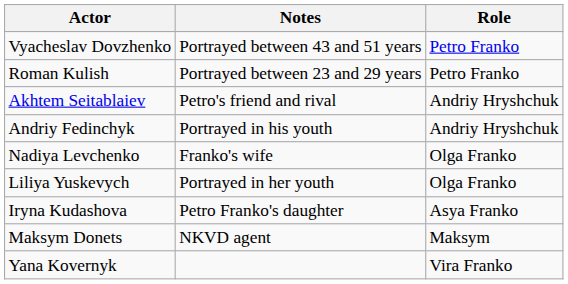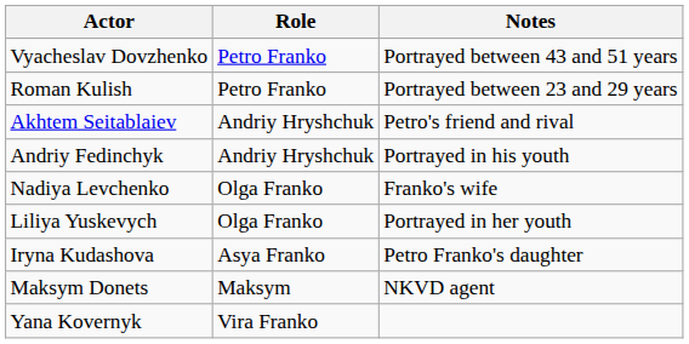 <table class="wikitable">
 <tr>
 <th>Actor</th>
+<th>Role</th>
 <th>Notes</th>
-<th>Role</th>
 </tr>
 <tr>
 <td>Vyacheslav Dovzhenko</td>
+<td><a href='#'>Petro Franko</a></td>
 <td>Portrayed between 43 and 51 years</td>
-<td><a href='#'>Petro Franko</a></td>
 </tr>
 <tr>
 <td>Roman Kulish</td>
+<td>Petro Franko</td>
 <td>Portrayed between 23 and 29 years</td>
-<td>Petro Franko</td>
 </tr>
 <tr>
 <td><a href='#'>Akhtem Seitablaiev</a></td>
+<td>Andriy Hryshchuk</td>
 <td>Petro's friend and rival</td>
-<td>Andriy Hryshchuk</td>
 </tr>
 <tr>
 <td>Andriy Fedinchyk</td>
+<td>Andriy Hryshchuk</td>
 <td>Portrayed in his youth</td>
-<td>Andriy Hryshchuk</td>
 </tr>
 <tr>
 <td>Nadiya Levchenko</td>
+<td>Olga Franko</td>
 <td>Franko's wife</td>
-<td>Olga Franko</td>
 </tr>
 <tr>
 <td>Liliya Yuskevych</td>
+<td>Olga Franko</td>
 <td>Portrayed in her youth</td>
-<td>Olga Franko</td>
 </tr>
 <tr>
 <td>Iryna Kudashova</td>
+<td>Asya Franko</td>
 <td>Petro Franko's daughter</td>
-<td>Asya Franko</td>
 </tr>
 <tr>
 <td>Maksym Donets</td>
+<td>Maksym</td>
 <td>NKVD agent</td>
-<td>Maksym</td>
 </tr>
 <tr>
 <td>Yana Kovernyk</td>
+<td>Vira Franko</td>
 <td></td>
-<td>Vira Franko</td>
 </tr>
 </table>
